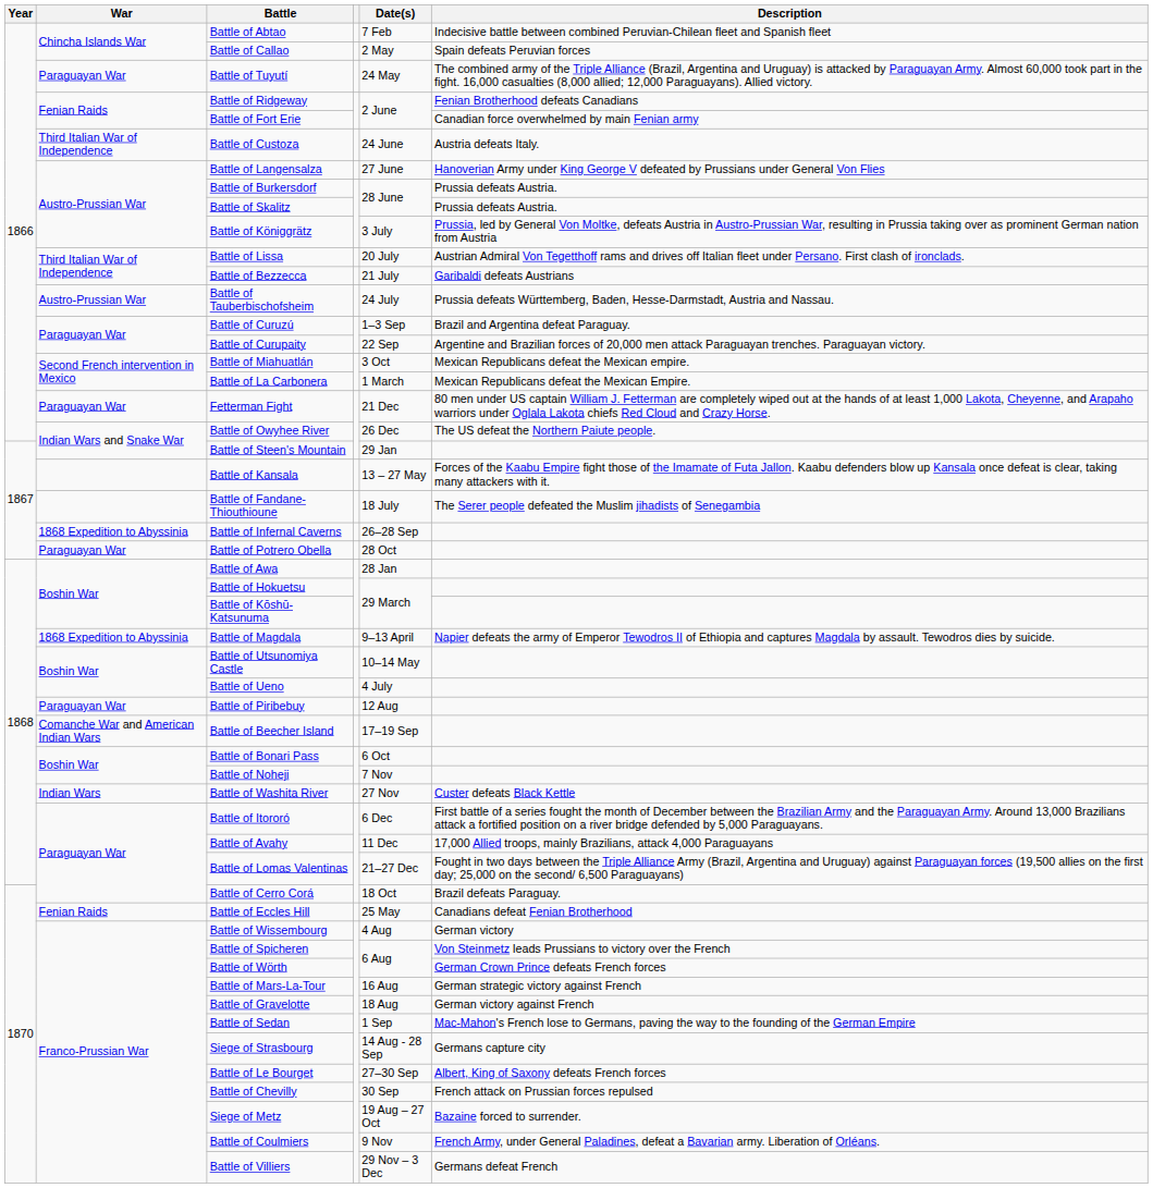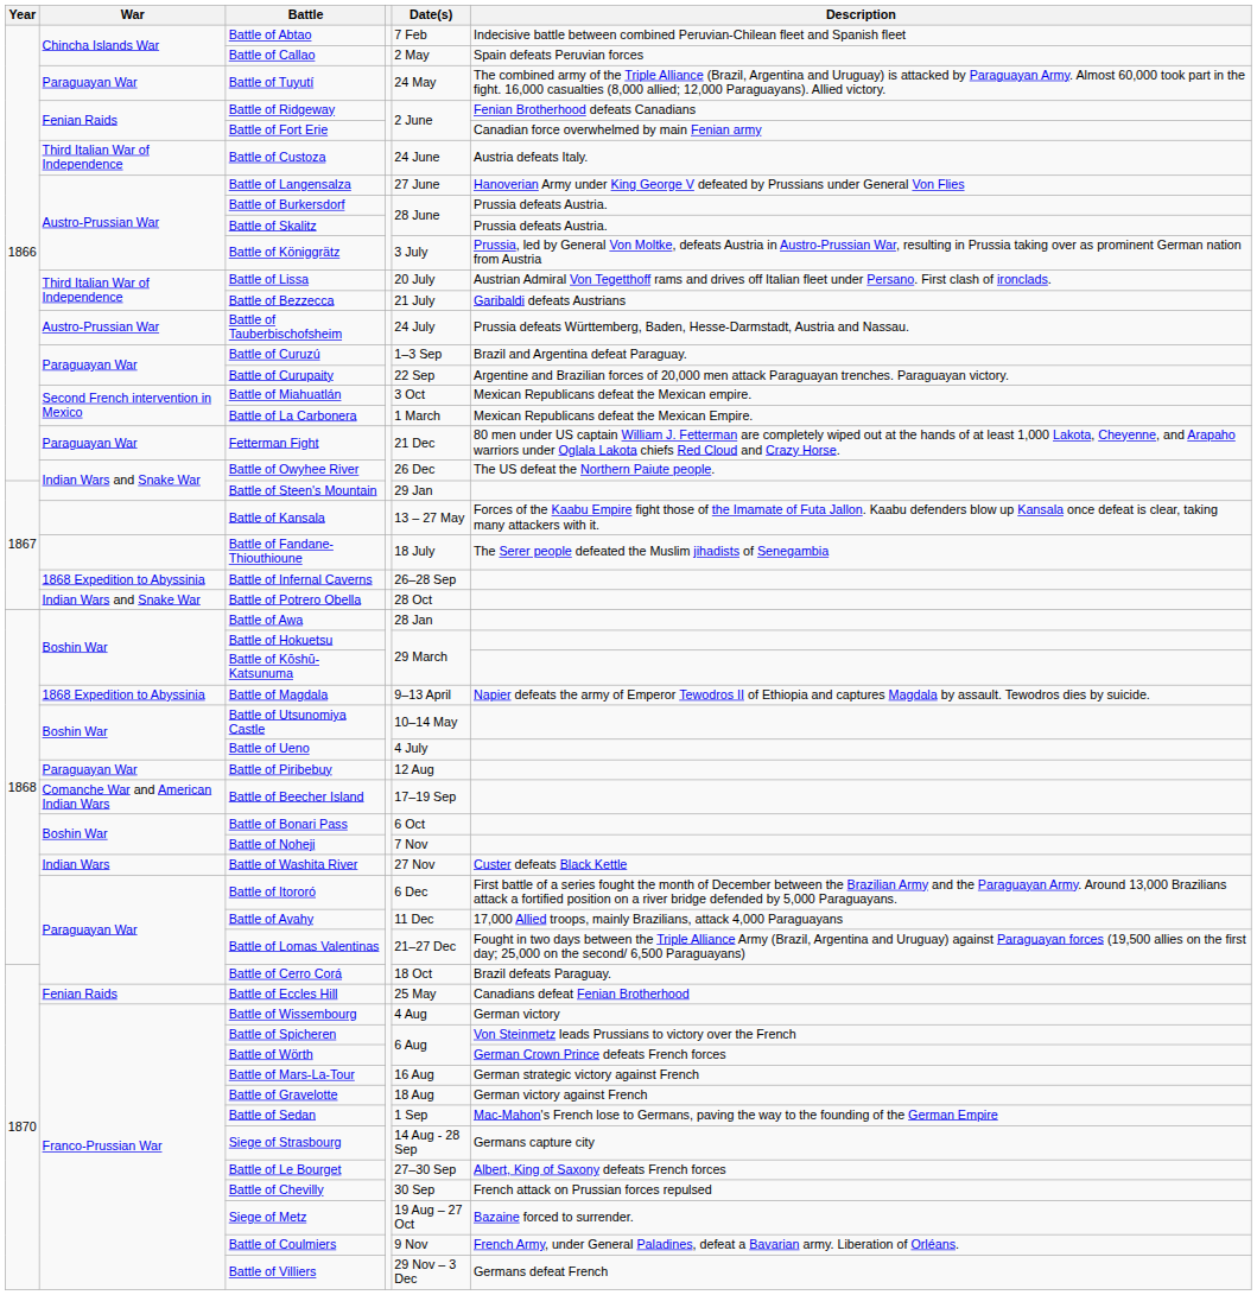 <table class="wikitable sortable">
 <tr>
 <th class="unsortable">Year</th>
 <th>War</th>
 <th class="unsortable">Battle</th>
 <th></th>
 <th>Date(s)</th>
 <th class="unsortable">Description</th>
 </tr>
 <tr>
 <td rowspan="19">1866</td>
 <td rowspan="2"><a href='#'>Chincha Islands War</a></td>
 <td><a href='#'>Battle of Abtao</a></td>
 <td></td>
 <td>7 Feb</td>
 <td>Indecisive battle between combined Peruvian-Chilean fleet and Spanish fleet</td>
 </tr>
 <tr>
 <td><a href='#'>Battle of Callao</a></td>
 <td></td>
 <td>2 May</td>
 <td>Spain defeats Peruvian forces</td>
 </tr>
 <tr>
 <td><a href='#'>Paraguayan War</a></td>
 <td><a href='#'>Battle of Tuyutí</a></td>
 <td></td>
 <td>24 May</td>
 <td>The combined army of the <a href='#'>Triple Alliance</a> (Brazil, Argentina and Uruguay) is attacked by <a href='#'>Paraguayan Army</a>. Almost 60,000 took part in the fight. 16,000 casualties (8,000 allied; 12,000 Paraguayans). Allied victory.</td>
 </tr>
 <tr>
 <td rowspan="2"><a href='#'>Fenian Raids</a></td>
 <td><a href='#'>Battle of Ridgeway</a></td>
 <td rowspan="2"></td>
 <td rowspan="2">2 June</td>
 <td><a href='#'>Fenian Brotherhood</a> defeats Canadians</td>
 </tr>
 <tr>
 <td><a href='#'>Battle of Fort Erie</a></td>
 <td>Canadian force overwhelmed by main <a href='#'>Fenian army</a></td>
 </tr>
 <tr>
 <td><a href='#'>Third Italian War of Independence</a></td>
 <td><a href='#'>Battle of Custoza</a></td>
 <td></td>
 <td>24 June</td>
 <td>Austria defeats Italy.</td>
 </tr>
 <tr>
 <td rowspan="4"><a href='#'>Austro-Prussian War</a></td>
 <td><a href='#'>Battle of Langensalza</a></td>
 <td></td>
 <td>27 June</td>
 <td><a href='#'>Hanoverian</a> Army under <a href='#'>King George V</a> defeated by Prussians under General <a href='#'>Von Flies</a></td>
 </tr>
 <tr>
 <td><a href='#'>Battle of Burkersdorf</a></td>
 <td rowspan="3"></td>
 <td rowspan="2">28 June</td>
 <td>Prussia defeats Austria.</td>
 </tr>
 <tr>
 <td><a href='#'>Battle of Skalitz</a></td>
 <td>Prussia defeats Austria.</td>
 </tr>
 <tr>
 <td><a href='#'>Battle of Königgrätz</a></td>
 <td>3 July</td>
 <td><a href='#'>Prussia</a>, led by General <a href='#'>Von Moltke</a>, defeats Austria in <a href='#'>Austro-Prussian War</a>, resulting in Prussia taking over as prominent German nation from Austria</td>
 </tr>
 <tr>
 <td rowspan="2"><a href='#'>Third Italian War of Independence</a></td>
 <td><a href='#'>Battle of Lissa</a></td>
 <td></td>
 <td>20 July</td>
 <td>Austrian Admiral <a href='#'>Von Tegetthoff</a> rams and drives off Italian fleet under <a href='#'>Persano</a>. First clash of <a href='#'>ironclads</a>.</td>
 </tr>
 <tr>
 <td><a href='#'>Battle of Bezzecca</a></td>
 <td></td>
 <td>21 July</td>
 <td><a href='#'>Garibaldi</a> defeats Austrians</td>
 </tr>
 <tr>
 <td><a href='#'>Austro-Prussian War</a></td>
 <td><a href='#'>Battle of Tauberbischofsheim</a></td>
 <td></td>
 <td>24 July</td>
 <td>Prussia defeats Württemberg, Baden, Hesse-Darmstadt, Austria and Nassau.</td>
 </tr>
 <tr>
 <td rowspan="2"><a href='#'>Paraguayan War</a></td>
 <td><a href='#'>Battle of Curuzú</a></td>
 <td rowspan="2"></td>
 <td>1–3 Sep</td>
 <td>Brazil and Argentina defeat Paraguay.</td>
 </tr>
 <tr>
 <td><a href='#'>Battle of Curupaity</a></td>
 <td>22 Sep</td>
 <td>Argentine and Brazilian forces of 20,000 men attack Paraguayan trenches. Paraguayan victory.</td>
 </tr>
 <tr>
 <td rowspan="2"><a href='#'>Second French intervention in Mexico</a></td>
 <td><a href='#'>Battle of Miahuatlán</a></td>
 <td rowspan="2"></td>
 <td>3 Oct</td>
 <td>Mexican Republicans defeat the Mexican empire.</td>
 </tr>
 <tr>
 <td><a href='#'>Battle of La Carbonera</a></td>
 <td>1 March</td>
 <td>Mexican Republicans defeat the Mexican Empire.</td>
 </tr>
 <tr>
 <td><a href='#'>Paraguayan War</a></td>
 <td><a href='#'>Fetterman Fight</a></td>
 <td rowspan="3"></td>
 <td>21 Dec</td>
 <td>80 men under US captain <a href='#'>William J. Fetterman</a> are completely wiped out at the hands of at least 1,000 <a href='#'>Lakota</a>, <a href='#'>Cheyenne</a>, and <a href='#'>Arapaho</a> warriors under <a href='#'>Oglala Lakota</a> chiefs <a href='#'>Red Cloud</a> and <a href='#'>Crazy Horse</a>.</td>
 </tr>
 <tr>
 <td rowspan="2"><a href='#'>Indian Wars</a> and <a href='#'>Snake War</a></td>
 <td><a href='#'>Battle of Owyhee River</a></td>
 <td>26 Dec</td>
 <td>The US defeat the <a href='#'>Northern Paiute people</a>.</td>
 </tr>
 <tr>
 <td rowspan="5">1867</td>
 <td><a href='#'>Battle of Steen's Mountain</a></td>
 <td>29 Jan</td>
 <td></td>
 </tr>
 <tr>
 <td></td>
 <td><a href='#'>Battle of Kansala</a></td>
 <td></td>
 <td>13 – 27 May</td>
 <td>Forces of the <a href='#'>Kaabu Empire</a> fight those of <a href='#'>the Imamate of Futa Jallon</a>. Kaabu defenders blow up <a href='#'>Kansala</a> once defeat is clear, taking many attackers with it.</td>
 </tr>
 <tr>
 <td></td>
 <td><a href='#'>Battle of Fandane-Thiouthioune</a></td>
 <td></td>
 <td>18 July</td>
 <td>The <a href='#'>Serer people</a> defeated the Muslim <a href='#'>jihadists</a> of <a href='#'>Senegambia</a></td>
 </tr>
 <tr>
 <td><a href='#'>1868 Expedition to Abyssinia</a></td>
 <td><a href='#'>Battle of Infernal Caverns</a></td>
 <td></td>
 <td>26–28 Sep</td>
 <td></td>
 </tr>
 <tr>
-<td><a href='#'>Paraguayan War</a></td>
+<td><a href='#'>Indian Wars</a> and <a href='#'>Snake War</a></td>
 <td><a href='#'>Battle of Potrero Obella</a></td>
 <td></td>
 <td>28 Oct</td>
 <td></td>
 </tr>
 <tr>
 <td rowspan="14">1868</td>
 <td rowspan="3"><a href='#'>Boshin War</a></td>
 <td><a href='#'>Battle of Awa</a></td>
 <td rowspan="3"></td>
 <td>28 Jan</td>
 <td></td>
 </tr>
 <tr>
 <td><a href='#'>Battle of Hokuetsu</a></td>
 <td rowspan="2">29 March</td>
 <td></td>
 </tr>
 <tr>
 <td><a href='#'>Battle of Kōshū-Katsunuma</a></td>
 <td></td>
 </tr>
 <tr>
 <td><a href='#'>1868 Expedition to Abyssinia</a></td>
 <td><a href='#'>Battle of Magdala</a></td>
 <td></td>
 <td>9–13 April</td>
 <td><a href='#'>Napier</a> defeats the army of Emperor <a href='#'>Tewodros II</a> of Ethiopia and captures <a href='#'>Magdala</a> by assault. Tewodros dies by suicide.</td>
 </tr>
 <tr>
 <td rowspan="2"><a href='#'>Boshin War</a></td>
 <td><a href='#'>Battle of Utsunomiya Castle</a></td>
 <td rowspan="2"></td>
 <td>10–14 May</td>
 <td></td>
 </tr>
 <tr>
 <td><a href='#'>Battle of Ueno</a></td>
 <td>4 July</td>
 <td></td>
 </tr>
 <tr>
 <td><a href='#'>Paraguayan War</a></td>
 <td><a href='#'>Battle of Piribebuy</a></td>
 <td></td>
 <td>12 Aug</td>
 <td></td>
 </tr>
 <tr>
 <td><a href='#'>Comanche War</a> and <a href='#'>American Indian Wars</a></td>
 <td><a href='#'>Battle of Beecher Island</a></td>
 <td></td>
 <td>17–19 Sep</td>
 <td></td>
 </tr>
 <tr>
 <td rowspan="2"><a href='#'>Boshin War</a></td>
 <td><a href='#'>Battle of Bonari Pass</a></td>
 <td rowspan="2"></td>
 <td>6 Oct</td>
 <td></td>
 </tr>
 <tr>
 <td><a href='#'>Battle of Noheji</a></td>
 <td>7 Nov</td>
 <td></td>
 </tr>
 <tr>
 <td><a href='#'>Indian Wars</a></td>
 <td><a href='#'>Battle of Washita River</a></td>
 <td></td>
 <td>27 Nov</td>
 <td><a href='#'>Custer</a> defeats <a href='#'>Black Kettle</a></td>
 </tr>
 <tr>
 <td rowspan="4"><a href='#'>Paraguayan War</a></td>
 <td><a href='#'>Battle of Itororó</a></td>
 <td rowspan="4"></td>
 <td>6 Dec</td>
 <td>First battle of a series fought the month of December between the <a href='#'>Brazilian Army</a> and the <a href='#'>Paraguayan Army</a>. Around 13,000 Brazilians attack a fortified position on a river bridge defended by 5,000 Paraguayans.</td>
 </tr>
 <tr>
 <td><a href='#'>Battle of Avahy</a></td>
 <td>11 Dec</td>
 <td>17,000 <a href='#'>Allied</a> troops, mainly Brazilians, attack 4,000 Paraguayans</td>
 </tr>
 <tr>
 <td><a href='#'>Battle of Lomas Valentinas</a></td>
 <td>21–27 Dec</td>
 <td>Fought in two days between the <a href='#'>Triple Alliance</a> Army (Brazil, Argentina and Uruguay) against <a href='#'>Paraguayan forces</a> (19,500 allies on the first day; 25,000 on the second/ 6,500 Paraguayans)</td>
 </tr>
 <tr>
 <td rowspan="14">1870</td>
 <td><a href='#'>Battle of Cerro Corá</a></td>
 <td>18 Oct</td>
 <td>Brazil defeats Paraguay.</td>
 </tr>
 <tr>
 <td><a href='#'>Fenian Raids</a></td>
 <td><a href='#'>Battle of Eccles Hill</a></td>
 <td></td>
 <td>25 May</td>
 <td>Canadians defeat <a href='#'>Fenian Brotherhood</a></td>
 </tr>
 <tr>
 <td rowspan="12"><a href='#'>Franco-Prussian War</a></td>
 <td><a href='#'>Battle of Wissembourg</a></td>
 <td rowspan="12"></td>
 <td>4 Aug</td>
 <td>German victory</td>
 </tr>
 <tr>
 <td><a href='#'>Battle of Spicheren</a></td>
 <td rowspan="2">6 Aug</td>
 <td><a href='#'>Von Steinmetz</a> leads Prussians to victory over the French</td>
 </tr>
 <tr>
 <td><a href='#'>Battle of Wörth</a></td>
 <td><a href='#'>German Crown Prince</a> defeats French forces</td>
 </tr>
 <tr>
 <td><a href='#'>Battle of Mars-La-Tour</a></td>
 <td>16 Aug</td>
 <td>German strategic victory against French</td>
 </tr>
 <tr>
 <td><a href='#'>Battle of Gravelotte</a></td>
 <td>18 Aug</td>
 <td>German victory against French</td>
 </tr>
 <tr>
 <td><a href='#'>Battle of Sedan</a></td>
 <td>1 Sep</td>
 <td><a href='#'>Mac-Mahon</a>'s French lose to Germans, paving the way to the founding of the <a href='#'>German Empire</a></td>
 </tr>
 <tr>
 <td><a href='#'>Siege of Strasbourg</a></td>
 <td>14 Aug - 28 Sep</td>
 <td>Germans capture city</td>
 </tr>
 <tr>
 <td><a href='#'>Battle of Le Bourget</a></td>
 <td>27–30 Sep</td>
 <td><a href='#'>Albert, King of Saxony</a> defeats French forces</td>
 </tr>
 <tr>
 <td><a href='#'>Battle of Chevilly</a></td>
 <td>30 Sep</td>
 <td>French attack on Prussian forces repulsed</td>
 </tr>
 <tr>
 <td><a href='#'>Siege of Metz</a></td>
 <td>19 Aug – 27 Oct</td>
 <td><a href='#'>Bazaine</a> forced to surrender.</td>
 </tr>
 <tr>
 <td><a href='#'>Battle of Coulmiers</a></td>
 <td>9 Nov</td>
 <td><a href='#'>French Army</a>, under General <a href='#'>Paladines</a>, defeat a <a href='#'>Bavarian</a> army. Liberation of <a href='#'>Orléans</a>.</td>
 </tr>
 <tr>
 <td><a href='#'>Battle of Villiers</a></td>
 <td>29 Nov – 3 Dec</td>
 <td>Germans defeat French</td>
 </tr>
 </table>
